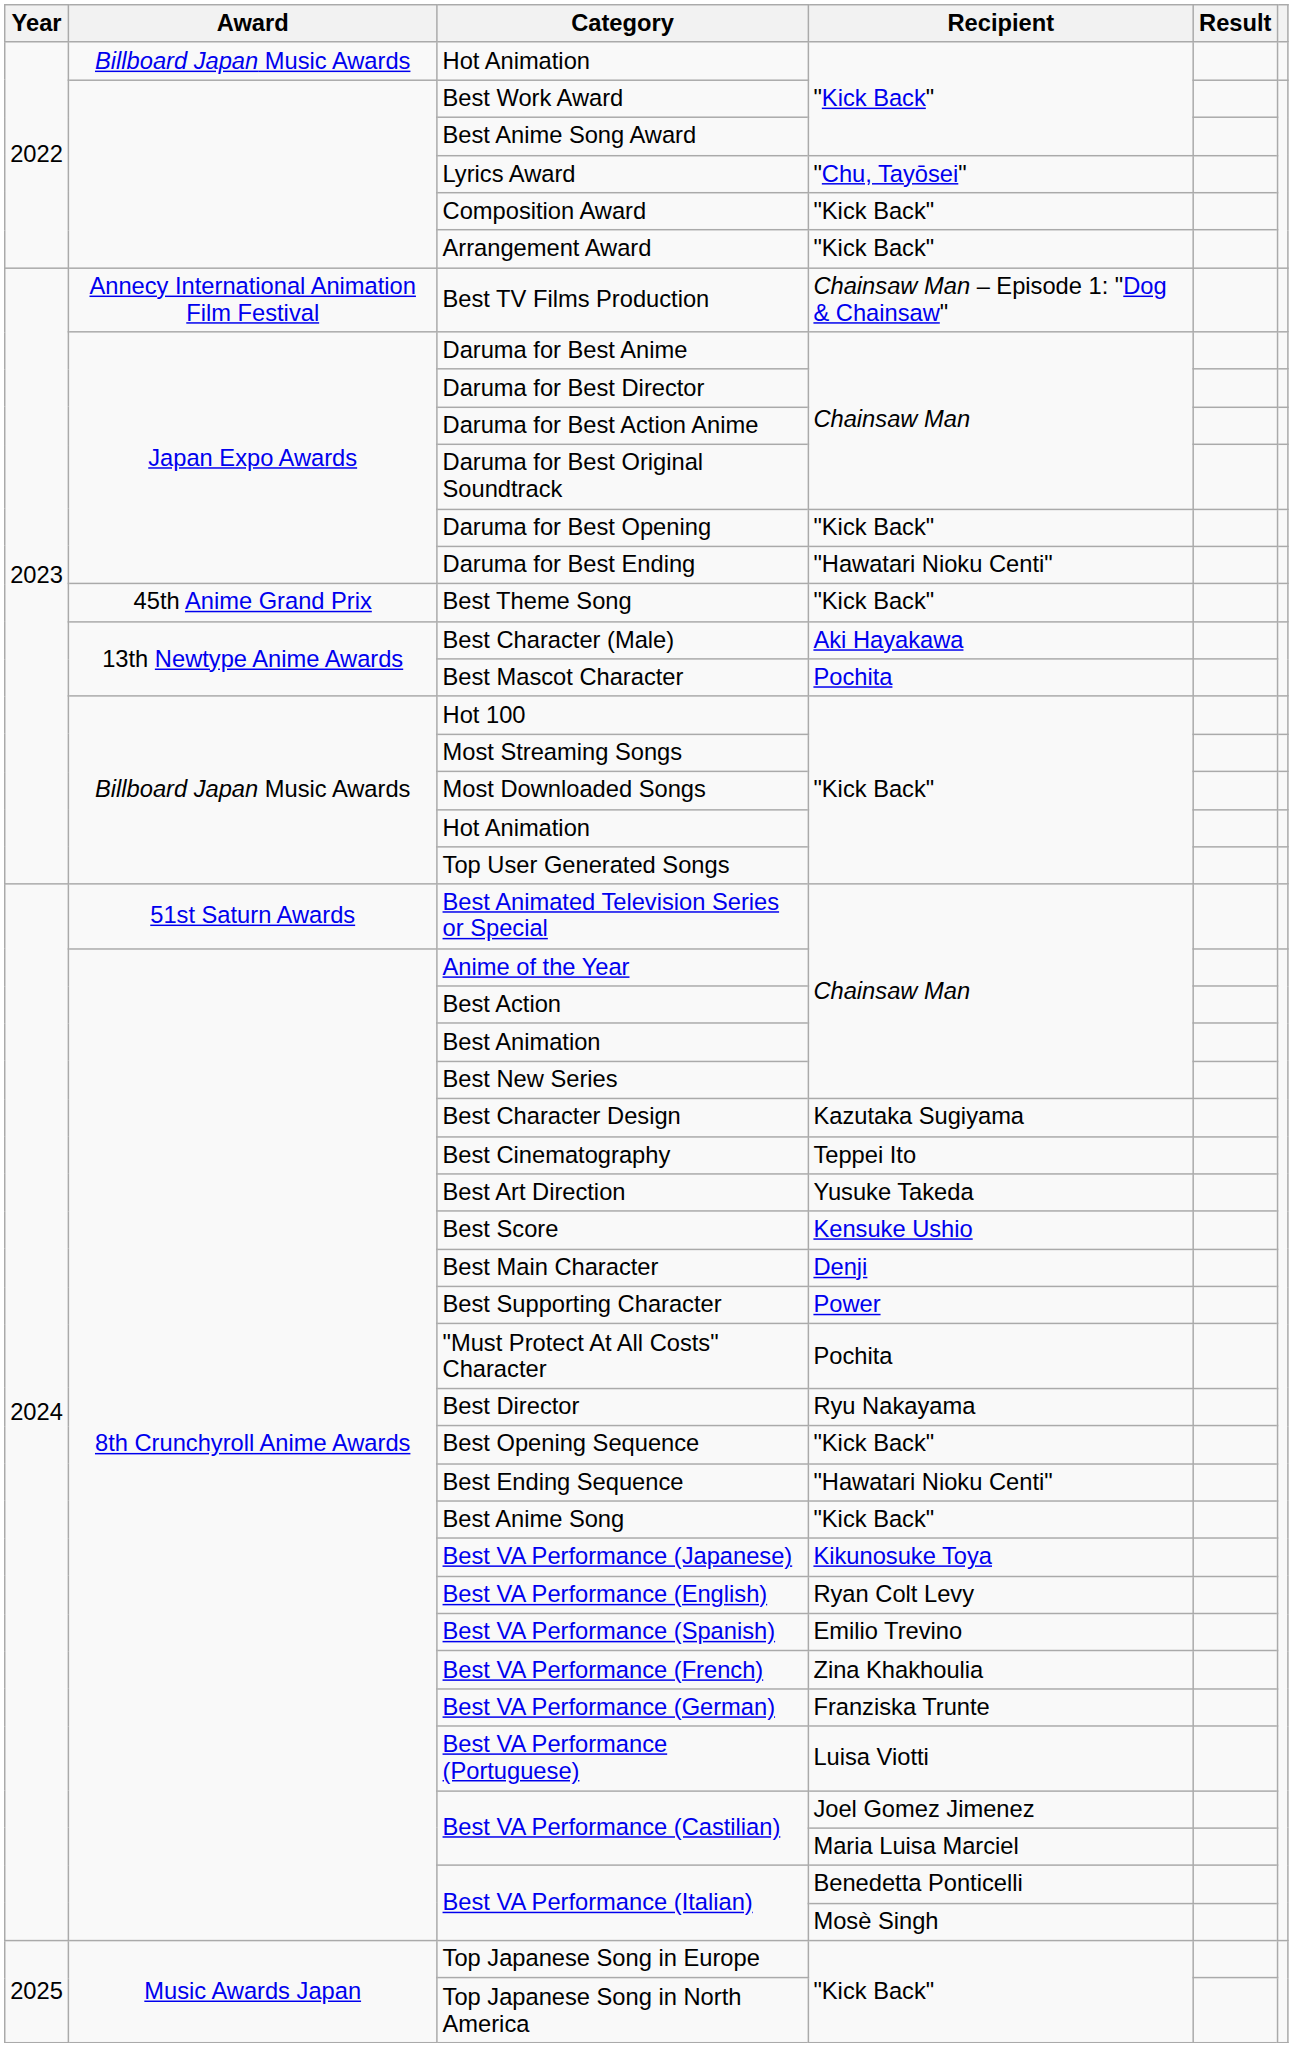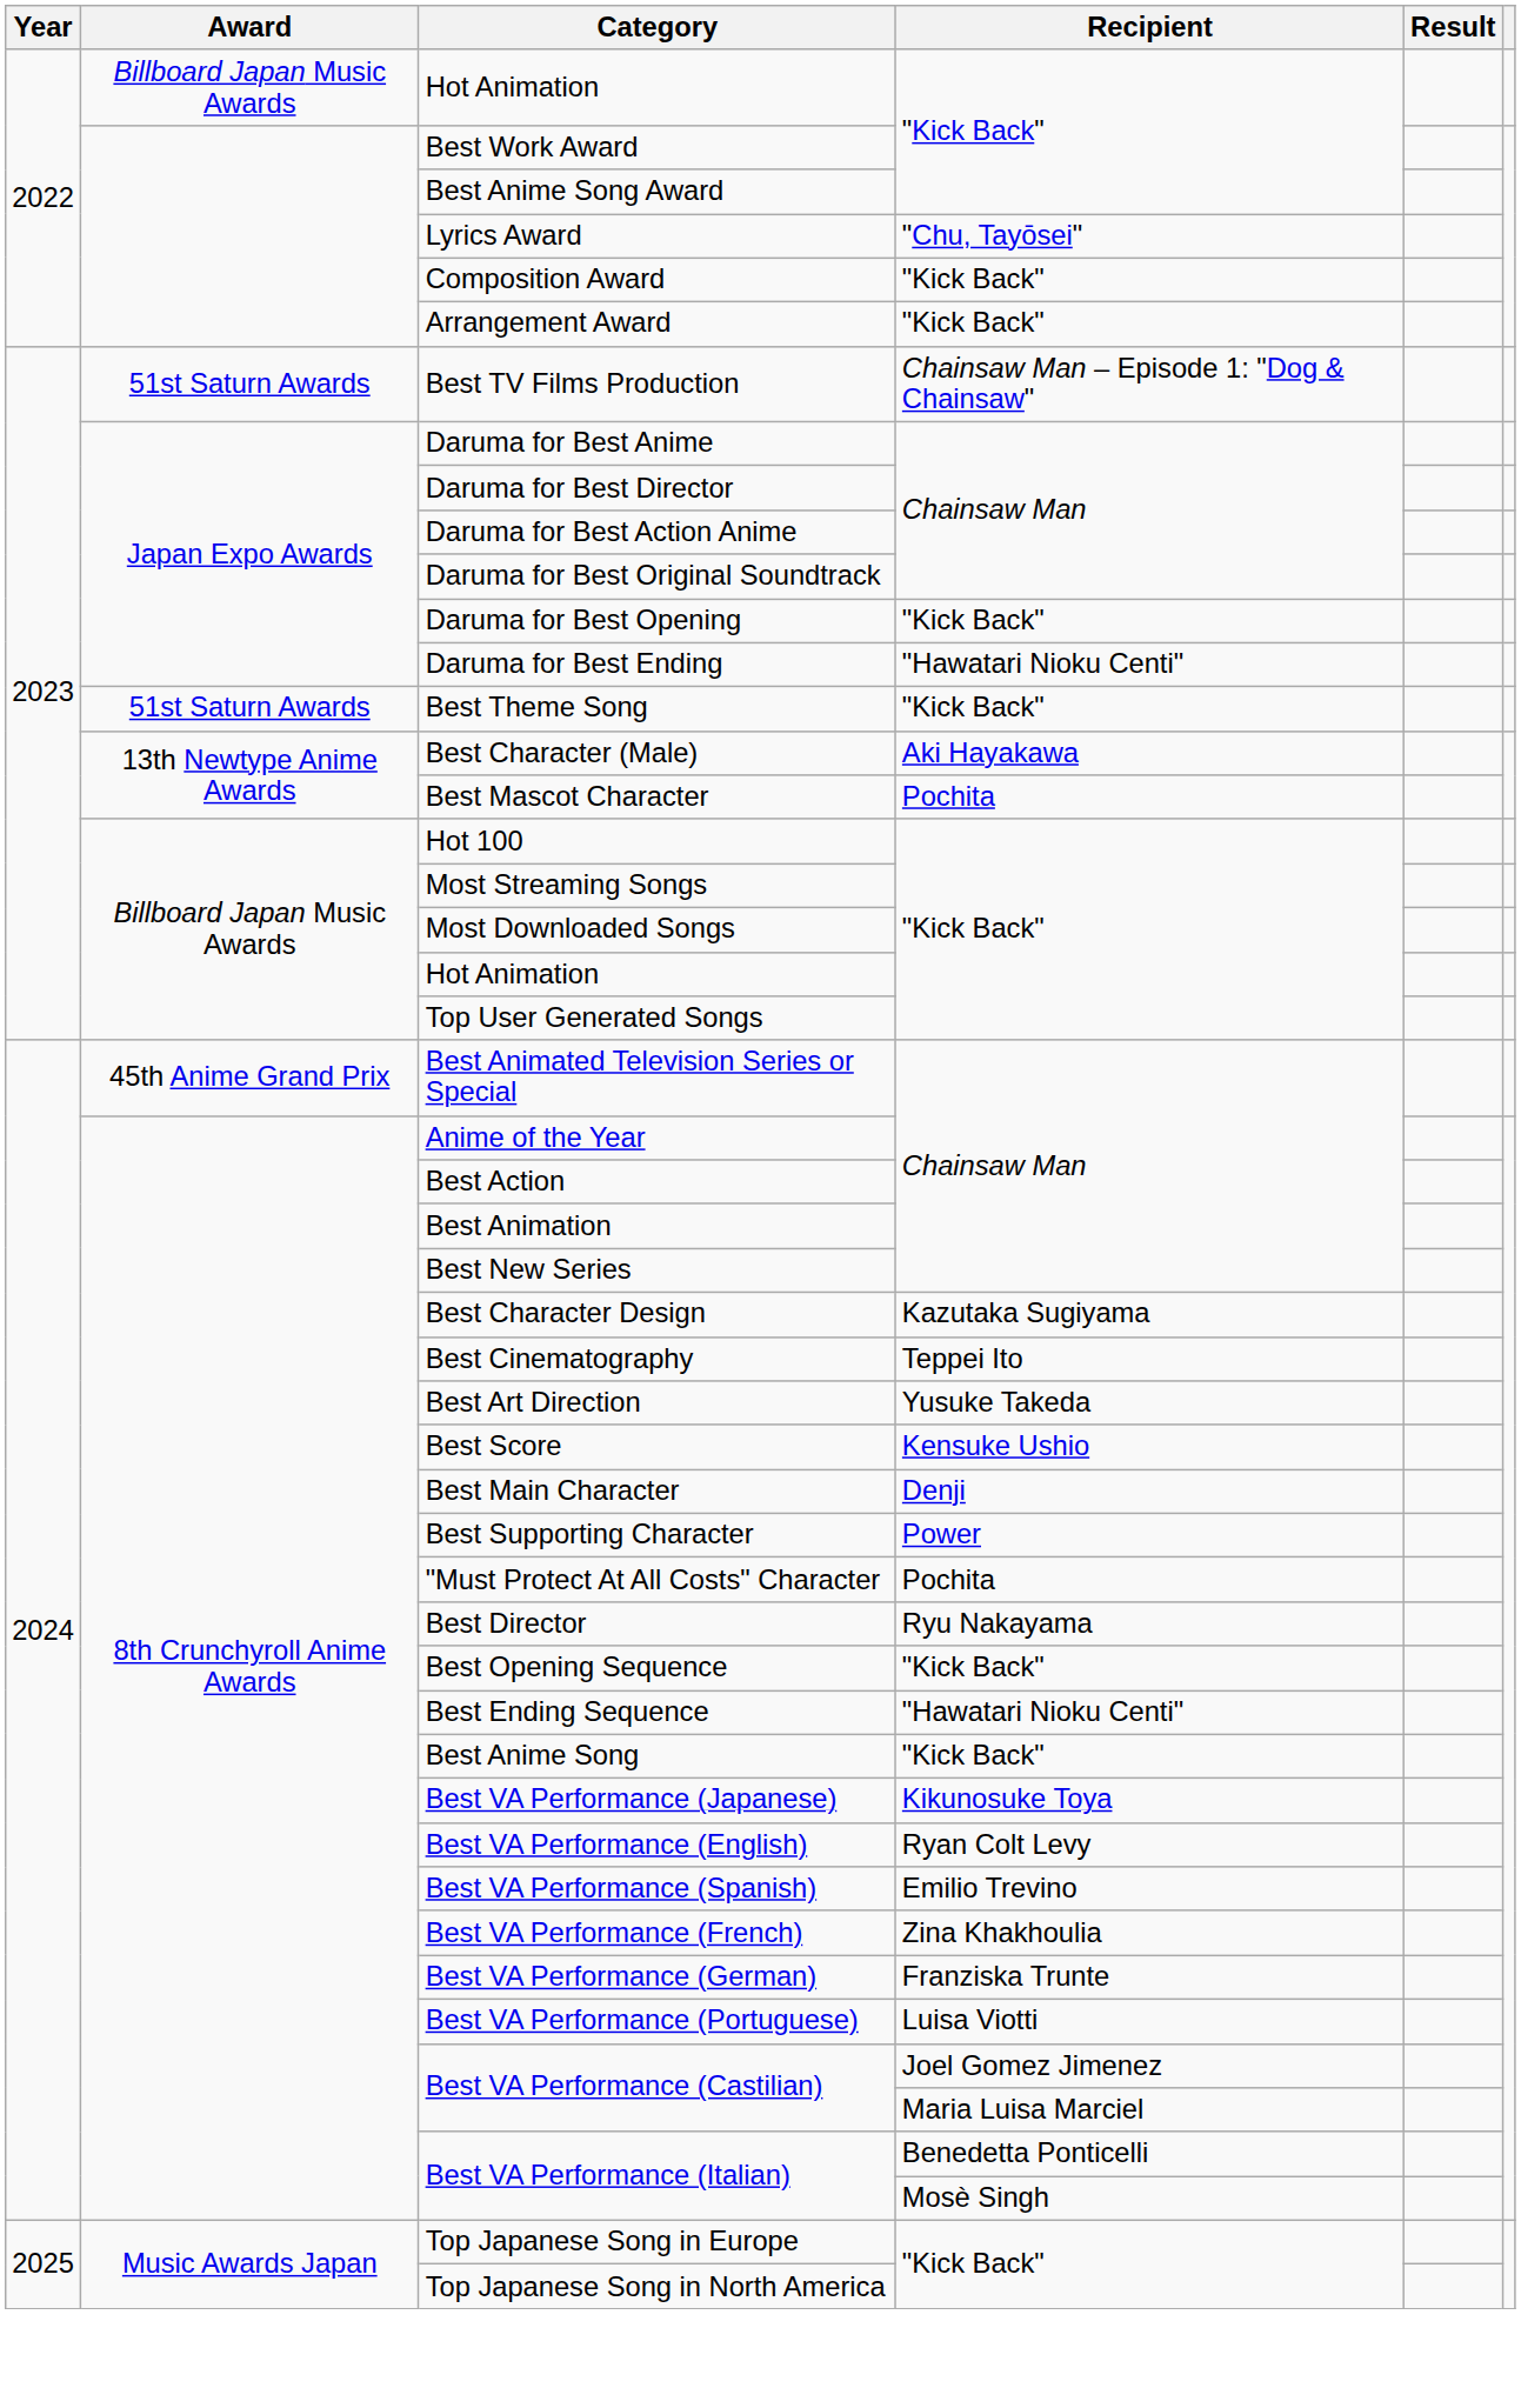 <table class="wikitable plainrowheaders sortable">
 <tr>
 <th scope="col">Year</th>
 <th scope="col">Award</th>
 <th scope="col">Category</th>
 <th scope="col">Recipient</th>
 <th scope="col">Result</th>
 <th scope="col" class="unsortable"></th>
 </tr>
 <tr>
 <td rowspan="6" align="center">2022</td>
 <td align="center"><a href='#'><em>Billboard Japan</em> Music Awards</a></td>
 <td>Hot Animation</td>
 <td rowspan="3">"<a href='#'>Kick Back</a>" </td>
 <td></td>
 <td style="text-align:center;"></td>
 </tr>
 <tr>
 <td rowspan="5" align="center"></td>
 <td>Best Work Award</td>
 <td></td>
 <td rowspan="5" style="text-align:center;"></td>
 </tr>
 <tr>
 <td>Best Anime Song Award</td>
 <td></td>
 </tr>
 <tr>
 <td>Lyrics Award</td>
 <td>"<a href='#'>Chu, Tayōsei</a>" </td>
 <td></td>
 </tr>
 <tr>
 <td>Composition Award</td>
 <td>"Kick Back" </td>
 <td></td>
 </tr>
 <tr>
 <td>Arrangement Award</td>
 <td>"Kick Back" </td>
 <td></td>
 </tr>
 <tr>
 <td rowspan="15" align="center">2023</td>
-<td align="center"><a href='#'>Annecy International Animation Film Festival</a></td>
+<td align="center"><a href='#'>51st Saturn Awards</a></td>
 <td>Best TV Films Production</td>
 <td><em>Chainsaw Man</em> – Episode 1: "<a href='#'>Dog & Chainsaw</a>"</td>
 <td></td>
 <td style="text-align:center;"></td>
 </tr>
 <tr>
 <td rowspan="6" align="center"><a href='#'>Japan Expo Awards</a></td>
 <td>Daruma for Best Anime</td>
 <td rowspan="4"><em>Chainsaw Man</em></td>
 <td></td>
 <td style="text-align:center;"></td>
 </tr>
 <tr>
 <td>Daruma for Best Director</td>
 <td></td>
 <td style="text-align:center;"></td>
 </tr>
 <tr>
 <td>Daruma for Best Action Anime</td>
 <td></td>
 <td style="text-align:center;"></td>
 </tr>
 <tr>
 <td>Daruma for Best Original Soundtrack</td>
 <td></td>
 <td style="text-align:center;"></td>
 </tr>
 <tr>
 <td>Daruma for Best Opening</td>
 <td>"Kick Back" </td>
 <td></td>
 <td style="text-align:center;"></td>
 </tr>
 <tr>
 <td>Daruma for Best Ending</td>
 <td>"Hawatari Nioku Centi" </td>
 <td></td>
 <td style="text-align:center;"></td>
 </tr>
 <tr>
-<td align="center">45th <a href='#'>Anime Grand Prix</a></td>
+<td align="center"><a href='#'>51st Saturn Awards</a></td>
 <td>Best Theme Song</td>
 <td>"Kick Back" </td>
 <td></td>
 <td style="text-align:center;"></td>
 </tr>
 <tr>
 <td rowspan="2" align="center">13th <a href='#'>Newtype Anime Awards</a></td>
 <td>Best Character (Male)</td>
 <td><a href='#'>Aki Hayakawa</a></td>
 <td></td>
 <td rowspan="2" style="text-align:center;"></td>
 </tr>
 <tr>
 <td>Best Mascot Character</td>
 <td><a href='#'>Pochita</a></td>
 <td></td>
 </tr>
 <tr>
 <td rowspan="5" align="center"><em>Billboard Japan</em> Music Awards</td>
 <td>Hot 100</td>
 <td rowspan="5">"Kick Back" </td>
 <td></td>
 <td style="text-align:center;"></td>
 </tr>
 <tr>
 <td>Most Streaming Songs</td>
 <td></td>
 <td style="text-align:center;"></td>
 </tr>
 <tr>
 <td>Most Downloaded Songs</td>
 <td></td>
 <td style="text-align:center;"></td>
 </tr>
 <tr>
 <td>Hot Animation</td>
 <td></td>
 <td style="text-align:center;"></td>
 </tr>
 <tr>
 <td>Top User Generated Songs</td>
 <td></td>
 <td style="text-align:center;"></td>
 </tr>
 <tr>
 <td rowspan="26" align="center">2024</td>
-<td align="center"><a href='#'>51st Saturn Awards</a></td>
+<td align="center">45th <a href='#'>Anime Grand Prix</a></td>
 <td><a href='#'>Best Animated Television Series or Special</a></td>
 <td rowspan="5"><em>Chainsaw Man</em></td>
 <td></td>
 <td style="text-align:center;"></td>
 </tr>
 <tr>
 <td rowspan="25" align="center"><a href='#'>8th Crunchyroll Anime Awards</a></td>
 <td><a href='#'>Anime of the Year</a></td>
 <td></td>
 <td rowspan="25" style="text-align:center;"></td>
 </tr>
 <tr>
 <td>Best Action</td>
 <td></td>
 </tr>
 <tr>
 <td>Best Animation</td>
 <td></td>
 </tr>
 <tr>
 <td>Best New Series</td>
 <td></td>
 </tr>
 <tr>
 <td>Best Character Design</td>
 <td>Kazutaka Sugiyama</td>
 <td></td>
 </tr>
 <tr>
 <td>Best Cinematography</td>
 <td>Teppei Ito</td>
 <td></td>
 </tr>
 <tr>
 <td>Best Art Direction</td>
 <td>Yusuke Takeda</td>
 <td></td>
 </tr>
 <tr>
 <td>Best Score</td>
 <td><a href='#'>Kensuke Ushio</a></td>
 <td></td>
 </tr>
 <tr>
 <td>Best Main Character</td>
 <td><a href='#'>Denji</a></td>
 <td></td>
 </tr>
 <tr>
 <td>Best Supporting Character</td>
 <td><a href='#'>Power</a></td>
 <td></td>
 </tr>
 <tr>
 <td>"Must Protect At All Costs" Character</td>
 <td>Pochita</td>
 <td></td>
 </tr>
 <tr>
 <td>Best Director</td>
 <td>Ryu Nakayama</td>
 <td></td>
 </tr>
 <tr>
 <td>Best Opening Sequence</td>
 <td>"Kick Back" </td>
 <td></td>
 </tr>
 <tr>
 <td>Best Ending Sequence</td>
 <td>"Hawatari Nioku Centi" </td>
 <td></td>
 </tr>
 <tr>
 <td>Best Anime Song</td>
 <td>"Kick Back" </td>
 <td></td>
 </tr>
 <tr>
 <td><a href='#'>Best VA Performance (Japanese)</a></td>
 <td><a href='#'>Kikunosuke Toya</a> </td>
 <td></td>
 </tr>
 <tr>
 <td><a href='#'>Best VA Performance (English)</a></td>
 <td>Ryan Colt Levy </td>
 <td></td>
 </tr>
 <tr>
 <td><a href='#'>Best VA Performance (Spanish)</a></td>
 <td>Emilio Trevino </td>
 <td></td>
 </tr>
 <tr>
 <td><a href='#'>Best VA Performance (French)</a></td>
 <td>Zina Khakhoulia </td>
 <td></td>
 </tr>
 <tr>
 <td><a href='#'>Best VA Performance (German)</a></td>
 <td>Franziska Trunte </td>
 <td></td>
 </tr>
 <tr>
 <td><a href='#'>Best VA Performance (Portuguese)</a></td>
 <td>Luisa Viotti </td>
 <td></td>
 </tr>
 <tr>
 <td rowspan="2"><a href='#'>Best VA Performance (Castilian)</a></td>
 <td>Joel Gomez Jimenez </td>
 <td></td>
 </tr>
 <tr>
 <td>Maria Luisa Marciel </td>
 <td></td>
 </tr>
 <tr>
 <td rowspan="2"><a href='#'>Best VA Performance (Italian)</a></td>
 <td>Benedetta Ponticelli </td>
 <td></td>
 </tr>
 <tr>
 <td>Mosè Singh </td>
 <td></td>
 </tr>
 <tr>
 <td rowspan="2" align="center">2025</td>
 <td rowspan="2" align="center"><a href='#'>Music Awards Japan</a></td>
 <td>Top Japanese Song in Europe</td>
 <td rowspan="2">"Kick Back" </td>
 <td></td>
 <td rowspan="2" style="text-align:center;"></td>
 </tr>
 <tr>
 <td>Top Japanese Song in North America</td>
 <td></td>
 </tr>
 </table>
